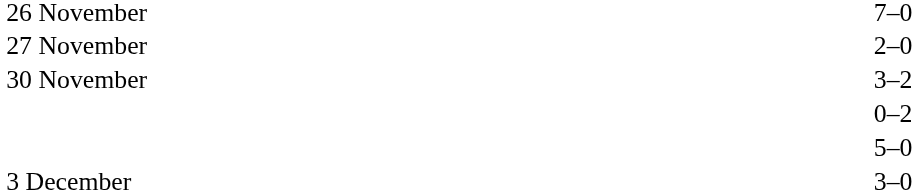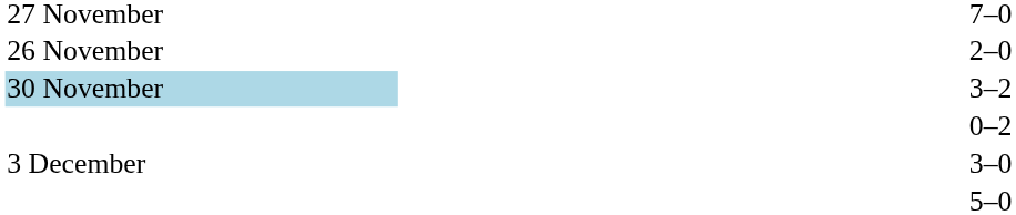 <table cellspacing=1 width=70%>
 <tr>
 <th width=25%></th>
 <th width=30%></th>
 <th width=15%></th>
 <th width=30%></th>
 </tr>
 <tr>
-<td>26 November</td>
+<td>27 November</td>
 <td align=right></td>
 <td align=center>7–0</td>
 <td></td>
 </tr>
 <tr>
-<td>27 November</td>
+<td>26 November</td>
 <td align=right></td>
 <td align=center>2–0</td>
 <td></td>
 </tr>
 <tr>
-<td>30 November</td>
+<td style="background: lightblue;">30 November</td>
 <td align=right></td>
 <td align=center>3–2</td>
 <td></td>
 </tr>
 <tr>
 <td></td>
 <td align=right></td>
 <td align=center>0–2</td>
 <td></td>
 </tr>
 <tr>
+<td>3 December</td>
+<td align=right></td>
+<td align=center>3–0</td>
+<td></td>
+</tr>
+<tr>
 <td></td>
 <td align=right></td>
 <td align=center>5–0</td>
 <td></td>
 </tr>
-<tr>
-<td>3 December</td>
-<td align=right></td>
-<td align=center>3–0</td>
-<td></td>
-</tr>
 </table>
